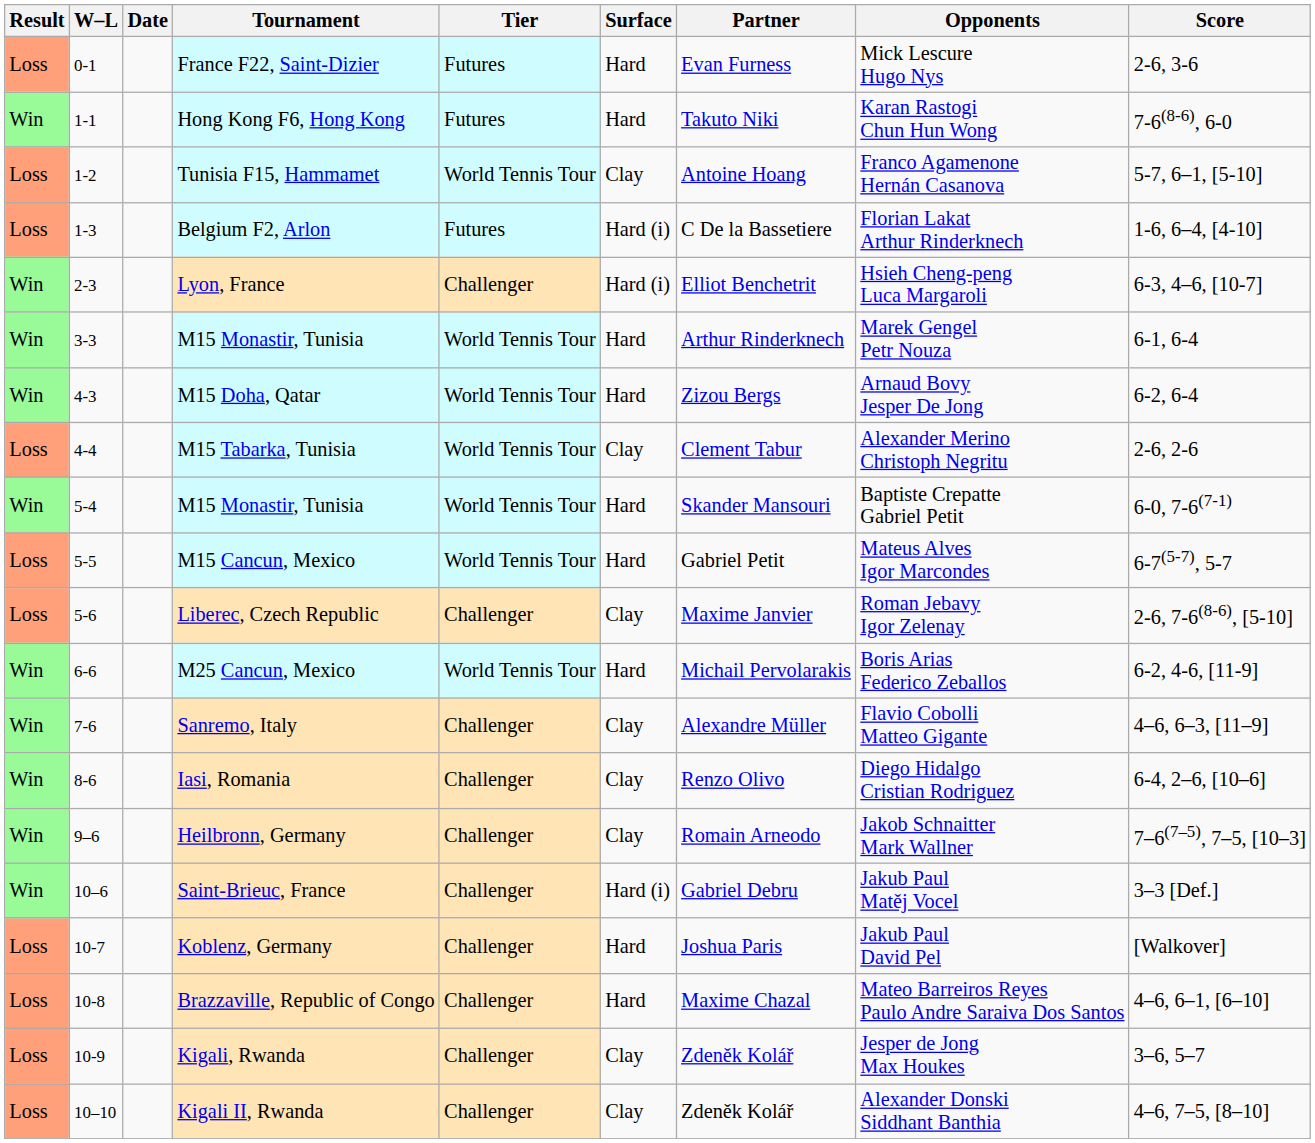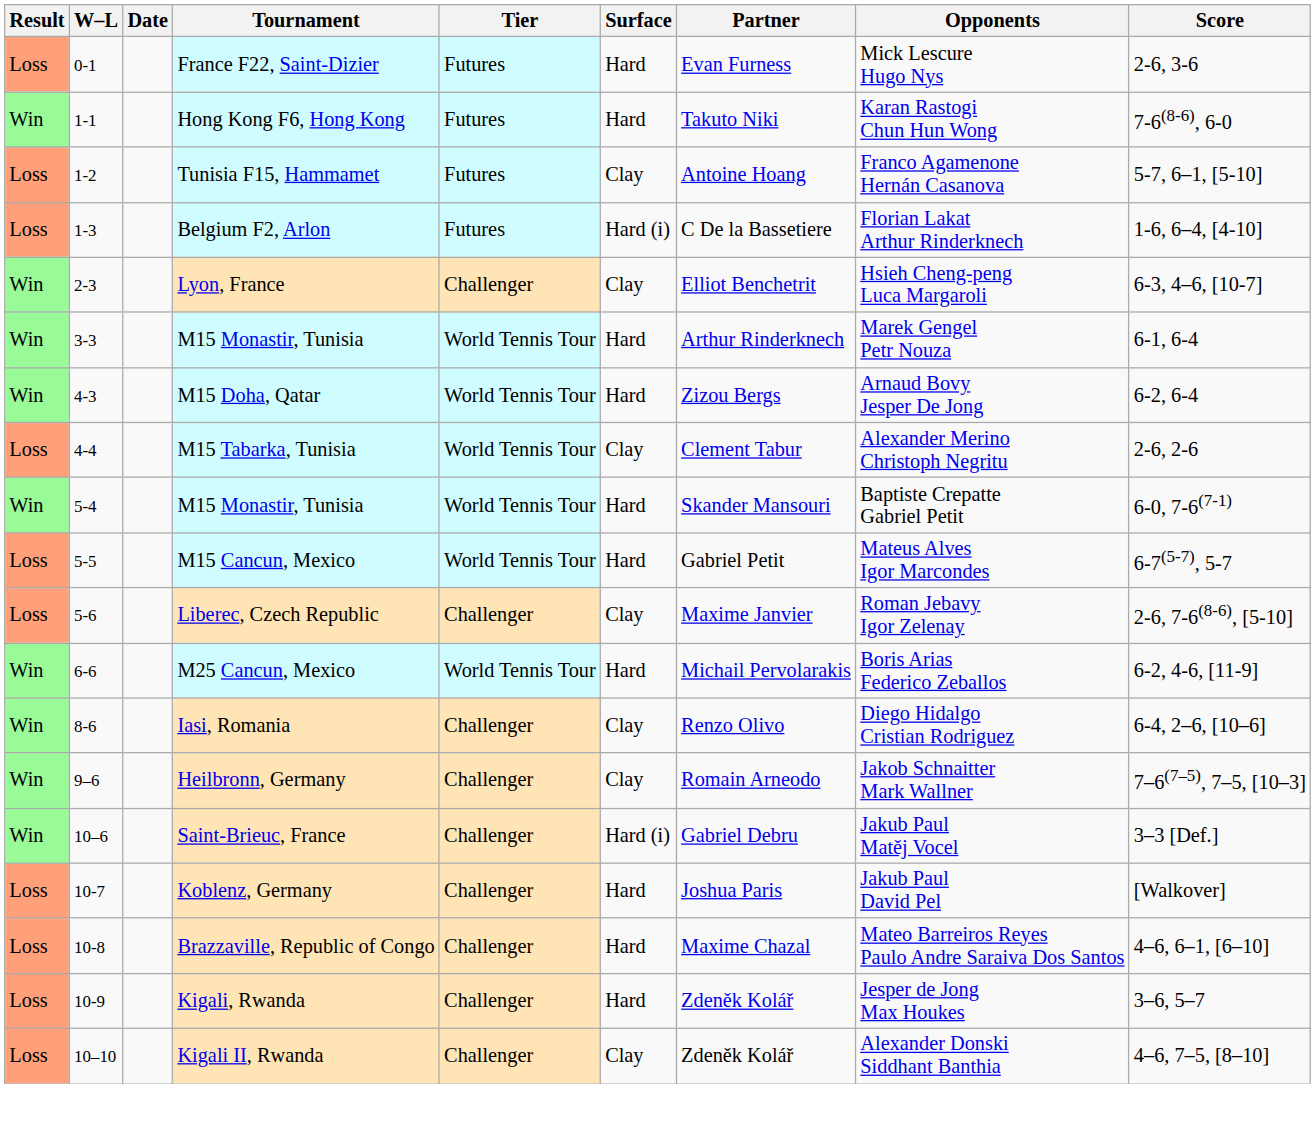 <table class="sortable wikitable">
 <tr>
 <th>Result</th>
 <th class="unsortable">W–L</th>
 <th>Date</th>
 <th>Tournament</th>
 <th>Tier</th>
 <th>Surface</th>
 <th>Partner</th>
 <th>Opponents</th>
 <th class="unsortable">Score</th>
 </tr>
 <tr>
 <td bgcolor=FFA07A>Loss</td>
 <td><small>0-1</small></td>
 <td></td>
 <td style="background:#cffcff;">France F22, <a href='#'>Saint-Dizier</a></td>
 <td style="background:#cffcff;">Futures</td>
 <td>Hard</td>
 <td> <a href='#'>Evan Furness</a></td>
 <td> Mick Lescure <br>  <a href='#'>Hugo Nys</a></td>
 <td>2-6, 3-6</td>
 </tr>
 <tr>
 <td bgcolor=98FB98>Win</td>
 <td><small>1-1</small></td>
 <td></td>
 <td style="background:#cffcff;">Hong Kong F6, <a href='#'>Hong Kong</a></td>
 <td style="background:#cffcff;">Futures</td>
 <td>Hard</td>
 <td> <a href='#'>Takuto Niki</a></td>
 <td> <a href='#'>Karan Rastogi</a> <br>  <a href='#'>Chun Hun Wong</a></td>
 <td>7-6<sup>(8-6)</sup>, 6-0</td>
 </tr>
 <tr>
 <td bgcolor=FFA07A>Loss</td>
 <td><small>1-2</small></td>
 <td></td>
 <td style="background:#cffcff;">Tunisia F15, <a href='#'>Hammamet</a></td>
-<td style="background:#cffcff;">World Tennis Tour</td>
+<td style="background:#cffcff;">Futures</td>
 <td>Clay</td>
 <td> <a href='#'>Antoine Hoang</a></td>
 <td> <a href='#'>Franco Agamenone</a> <br>  <a href='#'>Hernán Casanova</a></td>
 <td>5-7, 6–1, [5-10]</td>
 </tr>
 <tr>
 <td bgcolor=FFA07A>Loss</td>
 <td><small>1-3</small></td>
 <td></td>
 <td style="background:#cffcff;">Belgium F2, <a href='#'>Arlon</a></td>
 <td style="background:#cffcff;">Futures</td>
 <td>Hard (i)</td>
 <td> C De la Bassetiere</td>
 <td> <a href='#'>Florian Lakat</a> <br>  <a href='#'>Arthur Rinderknech</a></td>
 <td>1-6, 6–4, [4-10]</td>
 </tr>
 <tr>
 <td bgcolor=98FB98>Win</td>
 <td><small>2-3</small></td>
 <td></td>
 <td style="background:moccasin;"><a href='#'>Lyon</a>, France</td>
 <td style="background:moccasin;">Challenger</td>
-<td>Hard (i)</td>
+<td>Clay</td>
 <td> <a href='#'>Elliot Benchetrit</a></td>
 <td> <a href='#'>Hsieh Cheng-peng</a> <br>  <a href='#'>Luca Margaroli</a></td>
 <td>6-3, 4–6, [10-7]</td>
 </tr>
 <tr>
 <td bgcolor=98FB98>Win</td>
 <td><small>3-3</small></td>
 <td></td>
 <td style="background:#cffcff;">M15 <a href='#'>Monastir</a>, Tunisia</td>
 <td style="background:#cffcff;">World Tennis Tour</td>
 <td>Hard</td>
 <td> <a href='#'>Arthur Rinderknech</a></td>
 <td> <a href='#'>Marek Gengel</a> <br>  <a href='#'>Petr Nouza</a></td>
 <td>6-1, 6-4</td>
 </tr>
 <tr>
 <td bgcolor=98FB98>Win</td>
 <td><small>4-3</small></td>
 <td></td>
 <td style="background:#cffcff;">M15 <a href='#'>Doha</a>, Qatar</td>
 <td style="background:#cffcff;">World Tennis Tour</td>
 <td>Hard</td>
 <td> <a href='#'>Zizou Bergs</a></td>
 <td> <a href='#'>Arnaud Bovy</a> <br>  <a href='#'>Jesper De Jong</a></td>
 <td>6-2, 6-4</td>
 </tr>
 <tr>
 <td bgcolor=FFA07A>Loss</td>
 <td><small>4-4</small></td>
 <td></td>
 <td style="background:#cffcff;">M15 <a href='#'>Tabarka</a>, Tunisia</td>
 <td style="background:#cffcff;">World Tennis Tour</td>
 <td>Clay</td>
 <td> <a href='#'>Clement Tabur</a></td>
 <td> <a href='#'>Alexander Merino</a> <br>  <a href='#'>Christoph Negritu</a></td>
 <td>2-6, 2-6</td>
 </tr>
 <tr>
 <td bgcolor=98FB98>Win</td>
 <td><small>5-4</small></td>
 <td></td>
 <td style="background:#cffcff;">M15 <a href='#'>Monastir</a>, Tunisia</td>
 <td style="background:#cffcff;">World Tennis Tour</td>
 <td>Hard</td>
 <td> <a href='#'>Skander Mansouri</a></td>
 <td> Baptiste Crepatte <br>  Gabriel Petit</td>
 <td>6-0, 7-6<sup>(7-1)</sup></td>
 </tr>
 <tr>
 <td bgcolor=FFA07A>Loss</td>
 <td><small>5-5</small></td>
 <td></td>
 <td style="background:#cffcff;">M15 <a href='#'>Cancun</a>, Mexico</td>
 <td style="background:#cffcff;">World Tennis Tour</td>
 <td>Hard</td>
 <td> Gabriel Petit</td>
 <td> <a href='#'>Mateus Alves</a> <br>  <a href='#'>Igor Marcondes</a></td>
 <td>6-7<sup>(5-7)</sup>, 5-7</td>
 </tr>
 <tr>
 <td bgcolor=FFA07A>Loss</td>
 <td><small>5-6</small></td>
 <td></td>
 <td style="background:moccasin;"><a href='#'>Liberec</a>, Czech Republic</td>
 <td style="background:moccasin;">Challenger</td>
 <td>Clay</td>
 <td> <a href='#'>Maxime Janvier</a></td>
 <td> <a href='#'>Roman Jebavy</a> <br>  <a href='#'>Igor Zelenay</a></td>
 <td>2-6, 7-6<sup>(8-6)</sup>, [5-10]</td>
 </tr>
 <tr>
 <td bgcolor=98FB98>Win</td>
 <td><small>6-6</small></td>
 <td></td>
 <td style="background:#cffcff;">M25 <a href='#'>Cancun</a>, Mexico</td>
 <td style="background:#cffcff;">World Tennis Tour</td>
 <td>Hard</td>
 <td> <a href='#'>Michail Pervolarakis</a></td>
 <td> <a href='#'>Boris Arias</a> <br>  <a href='#'>Federico Zeballos</a></td>
 <td>6-2, 4-6, [11-9]</td>
 </tr>
 <tr>
 <td bgcolor=98FB98>Win</td>
-<td><small>7-6</small></td>
-<td></td>
-<td style="background:moccasin;"><a href='#'>Sanremo</a>, Italy</td>
-<td style="background:moccasin;">Challenger</td>
-<td>Clay</td>
-<td> <a href='#'>Alexandre Müller</a></td>
-<td> <a href='#'>Flavio Cobolli</a><br> <a href='#'>Matteo Gigante</a></td>
-<td>4–6, 6–3, [11–9]</td>
-</tr>
-<tr>
-<td bgcolor=98FB98>Win</td>
 <td><small>8-6</small></td>
 <td></td>
 <td style="background:moccasin;"><a href='#'>Iasi</a>, Romania</td>
 <td style="background:moccasin;">Challenger</td>
 <td>Clay</td>
 <td> <a href='#'>Renzo Olivo</a></td>
 <td> <a href='#'>Diego Hidalgo</a><br> <a href='#'>Cristian Rodriguez</a></td>
 <td>6-4, 2–6, [10–6]</td>
 </tr>
 <tr>
 <td bgcolor=98FB98>Win</td>
 <td><small>9–6</small></td>
 <td><a href='#'></a></td>
 <td style="background:moccasin;"><a href='#'>Heilbronn</a>, Germany</td>
 <td style="background:moccasin;">Challenger</td>
 <td>Clay</td>
 <td> <a href='#'>Romain Arneodo</a></td>
 <td> <a href='#'>Jakob Schnaitter</a><br> <a href='#'>Mark Wallner</a></td>
 <td>7–6<sup>(7–5)</sup>, 7–5, [10–3]</td>
 </tr>
 <tr>
 <td bgcolor=98FB98>Win</td>
 <td><small>10–6</small></td>
 <td><a href='#'></a></td>
 <td style="background:moccasin;"><a href='#'>Saint-Brieuc</a>, France</td>
 <td style="background:moccasin;">Challenger</td>
 <td>Hard (i)</td>
 <td> <a href='#'>Gabriel Debru</a></td>
 <td> <a href='#'>Jakub Paul</a><br> <a href='#'>Matěj Vocel</a></td>
 <td>3–3 [Def.]</td>
 </tr>
 <tr>
 <td bgcolor=FFA07A>Loss</td>
 <td><small>10-7</small></td>
 <td><a href='#'></a></td>
 <td style="background:moccasin;"><a href='#'>Koblenz</a>, Germany</td>
 <td style="background:moccasin;">Challenger</td>
 <td>Hard</td>
 <td> <a href='#'>Joshua Paris</a></td>
 <td> <a href='#'>Jakub Paul</a> <br>  <a href='#'>David Pel</a></td>
 <td>[Walkover]</td>
 </tr>
 <tr>
 <td bgcolor=FFA07A>Loss</td>
 <td><small>10-8</small></td>
 <td><a href='#'></a></td>
 <td style="background:moccasin;"><a href='#'>Brazzaville</a>, Republic of Congo</td>
 <td style="background:moccasin;">Challenger</td>
 <td>Hard</td>
 <td> <a href='#'>Maxime Chazal</a></td>
 <td> <a href='#'>Mateo Barreiros Reyes</a> <br>  <a href='#'>Paulo Andre Saraiva Dos Santos</a></td>
 <td>4–6, 6–1, [6–10]</td>
 </tr>
 <tr>
 <td bgcolor=FFA07A>Loss</td>
 <td><small>10-9</small></td>
 <td><a href='#'></a></td>
 <td style="background:moccasin;"><a href='#'>Kigali</a>, Rwanda</td>
 <td style="background:moccasin;">Challenger</td>
-<td>Clay</td>
+<td>Hard</td>
 <td> <a href='#'>Zdeněk Kolář</a></td>
 <td> <a href='#'>Jesper de Jong</a> <br>  <a href='#'>Max Houkes</a></td>
 <td>3–6, 5–7</td>
 </tr>
 <tr>
 <td bgcolor= FFA07A>Loss</td>
 <td><small>10–10</small></td>
 <td><a href='#'></a></td>
 <td style=background:moccasin;><a href='#'>Kigali II</a>, Rwanda</td>
 <td style=background:moccasin;>Challenger</td>
 <td>Clay</td>
 <td> Zdeněk Kolář</td>
 <td> <a href='#'>Alexander Donski</a> <br>  <a href='#'>Siddhant Banthia</a></td>
 <td>4–6, 7–5, [8–10]</td>
 </tr>
 </table>
